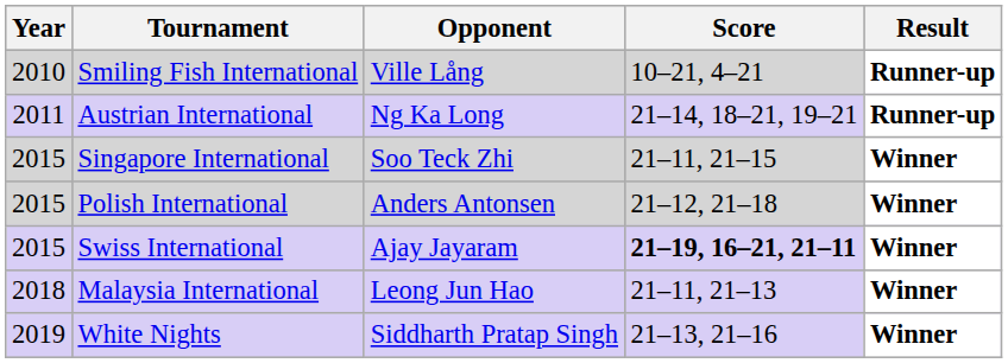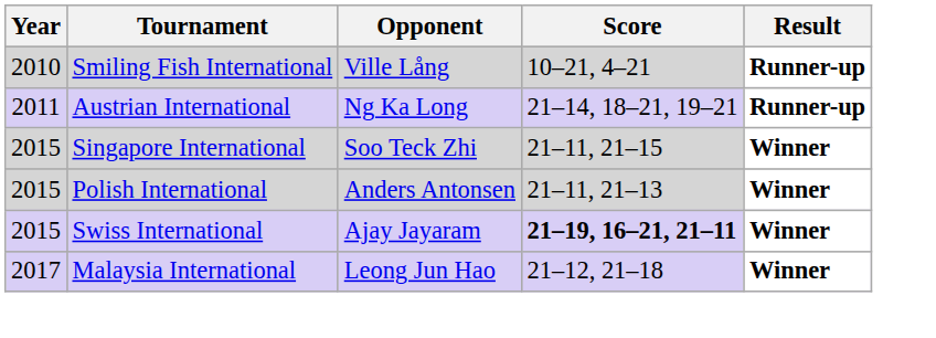 <table class="sortable wikitable" style="font-size: 90%;">
 <tr>
 <th>Year</th>
 <th>Tournament</th>
 <th>Opponent</th>
 <th>Score</th>
 <th>Result</th>
 </tr>
 <tr style="background:#D5D5D5">
 <td align="center">2010</td>
 <td align="left"><a href='#'>Smiling Fish International</a></td>
 <td align="left"> <a href='#'>Ville Lång</a></td>
 <td align="left">10–21, 4–21</td>
 <td style="text-align:left; background:white"> <strong>Runner-up</strong></td>
 </tr>
 <tr style="background:#D8CEF6">
 <td align="center">2011</td>
 <td align="left"><a href='#'>Austrian International</a></td>
 <td align="left"> <a href='#'>Ng Ka Long</a></td>
 <td align="left">21–14, 18–21, 19–21</td>
 <td style="text-align:left; background:white"> <strong>Runner-up</strong></td>
 </tr>
 <tr style="background:#D5D5D5">
 <td align="center">2015</td>
 <td align="left"><a href='#'>Singapore International</a></td>
 <td align="left"> <a href='#'>Soo Teck Zhi</a></td>
 <td align="left">21–11, 21–15</td>
 <td style="text-align:left; background:white"> <strong>Winner</strong></td>
 </tr>
 <tr style="background:#D5D5D5">
 <td align="center">2015</td>
 <td align="left"><a href='#'>Polish International</a></td>
 <td align="left"> <a href='#'>Anders Antonsen</a></td>
-<td align="left">21–12, 21–18</td>
+<td align="left">21–11, 21–13</td>
 <td style="text-align:left; background:white"> <strong>Winner</strong></td>
 </tr>
 <tr style="background:#D8CEF6">
 <td align="center">2015</td>
 <td align="left"><a href='#'>Swiss International</a></td>
 <td align="left"> <a href='#'>Ajay Jayaram</a></td>
 <td align="left"><strong>21–19, 16–21, 21–11</strong></td>
 <td style="text-align:left; background:white"> <strong>Winner</strong></td>
 </tr>
 <tr style="background:#D8CEF6">
-<td align="center">2018</td>
+<td align="center">2017</td>
 <td align="left"><a href='#'>Malaysia International</a></td>
 <td align="left"> <a href='#'>Leong Jun Hao</a></td>
-<td align="left">21–11, 21–13</td>
-<td style="text-align:left; background:white"> <strong>Winner</strong></td>
-</tr>
-<tr style="background:#D8CEF6">
-<td align="center">2019</td>
-<td align="left"><a href='#'>White Nights</a></td>
-<td align="left"> <a href='#'>Siddharth Pratap Singh</a></td>
-<td align="left">21–13, 21–16</td>
+<td align="left">21–12, 21–18</td>
 <td style="text-align:left; background:white"> <strong>Winner</strong></td>
 </tr>
 </table>
